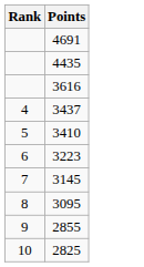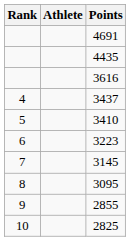 <table class="wikitable" style="font-size:95%; text-align:center;">
 <tr>
 <th>Rank</th>
+<th>Athlete</th>
 <th>Points</th>
 </tr>
 <tr>
 <td></td>
+<td align="left"></td>
 <td align="center">4691</td>
 </tr>
 <tr>
 <td></td>
+<td align="left"></td>
 <td align="center">4435</td>
 </tr>
 <tr>
 <td></td>
+<td align="left"></td>
 <td align="center">3616</td>
 </tr>
 <tr>
 <td>4</td>
+<td align="left"></td>
 <td align="center">3437</td>
 </tr>
 <tr>
 <td>5</td>
+<td align="left"></td>
 <td align="center">3410</td>
 </tr>
 <tr>
 <td>6</td>
+<td align="left"></td>
 <td align="center">3223</td>
 </tr>
 <tr>
 <td>7</td>
+<td align="left"></td>
 <td align="center">3145</td>
 </tr>
 <tr>
 <td>8</td>
+<td align="left"></td>
 <td align="center">3095</td>
 </tr>
 <tr>
 <td>9</td>
+<td align="left"></td>
 <td align="center">2855</td>
 </tr>
 <tr>
 <td>10</td>
+<td align="left"></td>
 <td align="center">2825</td>
 </tr>
 </table>
